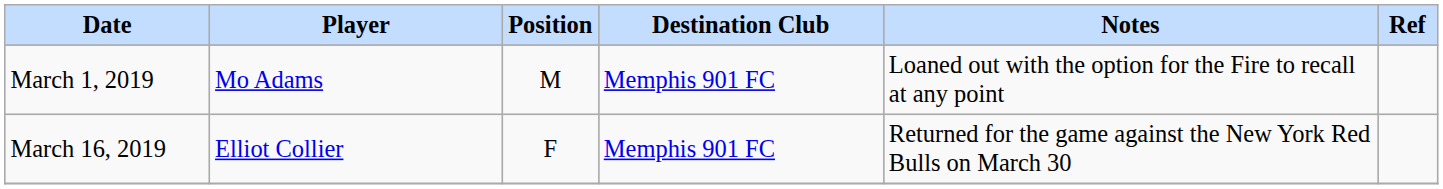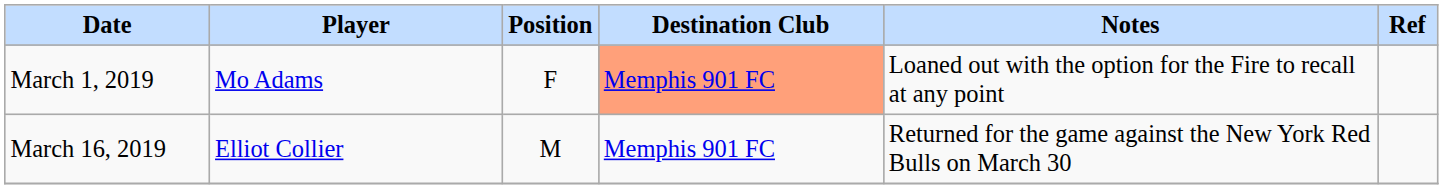 <table class="wikitable" style="text-align:left; font-size:95%;">
 <tr>
 <th style="background:#c2ddff; width:120px;">Date</th>
 <th style="background:#c2ddff; width:175px;">Player</th>
 <th style="background:#c2ddff; width:50px;">Position</th>
 <th style="background:#c2ddff; width:170px;">Destination Club</th>
 <th style="background:#c2ddff; width:300px;">Notes</th>
 <th style="background:#c2ddff; width:30px;">Ref</th>
 </tr>
 <tr>
 <td>March 1, 2019</td>
 <td> <a href='#'>Mo Adams</a></td>
-<td align=center>M</td>
-<td> <a href='#'>Memphis 901 FC</a></td>
+<td align=center>F</td>
+<td style="background: lightsalmon;"> <a href='#'>Memphis 901 FC</a></td>
 <td>Loaned out with the option for the Fire to recall at any point</td>
 <td></td>
 </tr>
 <tr>
 <td>March 16, 2019</td>
 <td> <a href='#'>Elliot Collier</a></td>
-<td align=center>F</td>
+<td align=center>M</td>
 <td> <a href='#'>Memphis 901 FC</a></td>
 <td>Returned for the game against the New York Red Bulls on March 30</td>
 <td></td>
 </tr>
 <tr>
 </tr>
 </table>
